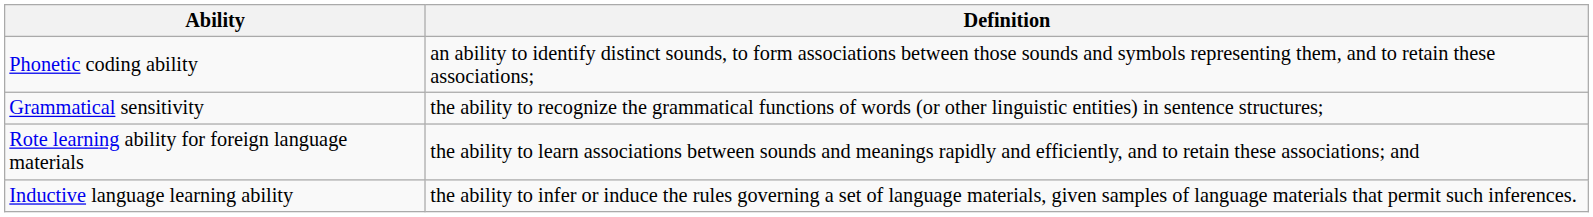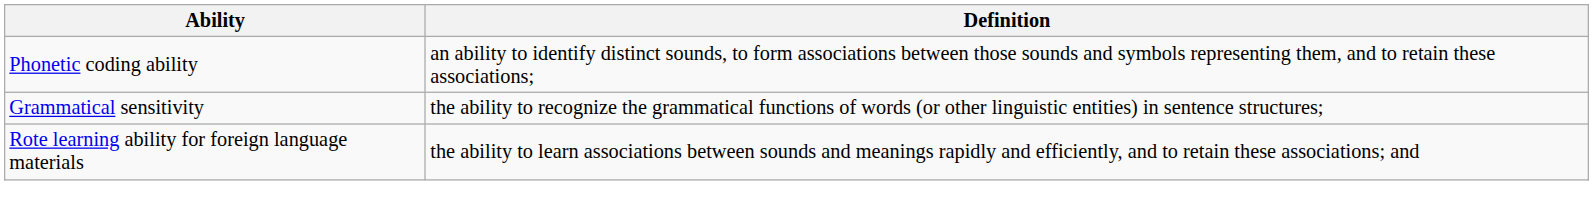 <table class="wikitable">
 <tr>
 <th>Ability</th>
 <th>Definition</th>
 </tr>
 <tr>
 <td><a href='#'>Phonetic</a> coding ability</td>
 <td>an ability to identify distinct sounds, to form associations between those sounds and symbols representing them, and to retain these associations;</td>
 </tr>
 <tr>
 <td><a href='#'>Grammatical</a> sensitivity</td>
 <td>the ability to recognize the grammatical functions of words (or other linguistic entities) in sentence structures;</td>
 </tr>
 <tr>
 <td><a href='#'>Rote learning</a> ability for foreign language materials</td>
 <td>the ability to learn associations between sounds and meanings rapidly and efficiently, and to retain these associations; and</td>
 </tr>
-<tr>
-<td><a href='#'>Inductive</a> language learning ability</td>
-<td>the ability to infer or induce the rules governing a set of language materials, given samples of language materials that permit such inferences.</td>
-</tr>
 </table>
